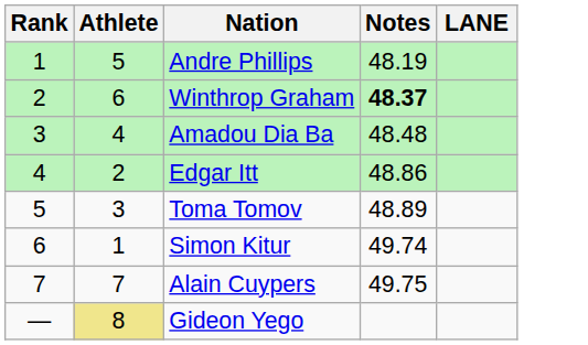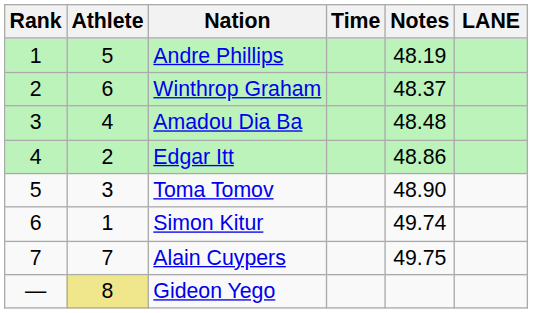 <table class="wikitable sortable" style="text-align:center">
 <tr>
 <th>Rank</th>
 <th>Athlete</th>
 <th>Nation</th>
+<th>Time</th>
 <th>Notes</th>
 <th style="width: 3em">LANE</th>
 </tr>
 <tr style="background:#bbf3bb;">
 <td>1</td>
 <td>5</td>
 <td align=left><a href='#'>Andre Phillips</a></td>
+<td align=left></td>
 <td>48.19</td>
 <td></td>
 </tr>
 <tr style="background:#bbf3bb;">
 <td>2</td>
 <td>6</td>
 <td align=left><a href='#'>Winthrop Graham</a></td>
-<td><strong>48.37</strong></td>
+<td align=left></td>
+<td>48.37</td>
 <td></td>
 </tr>
 <tr style="background:#bbf3bb;">
 <td>3</td>
 <td>4</td>
 <td align=left><a href='#'>Amadou Dia Ba</a></td>
+<td align=left></td>
 <td>48.48</td>
 <td></td>
 </tr>
 <tr style="background:#bbf3bb;">
 <td>4</td>
 <td>2</td>
 <td align=left><a href='#'>Edgar Itt</a></td>
+<td align=left></td>
 <td>48.86</td>
 <td></td>
 </tr>
 <tr>
 <td>5</td>
 <td>3</td>
 <td align=left><a href='#'>Toma Tomov</a></td>
-<td>48.89</td>
+<td align=left></td>
+<td>48.90</td>
 <td></td>
 </tr>
 <tr>
 <td>6</td>
 <td>1</td>
 <td align=left><a href='#'>Simon Kitur</a></td>
+<td align=left></td>
 <td>49.74</td>
 <td></td>
 </tr>
 <tr>
 <td>7</td>
 <td>7</td>
 <td align=left><a href='#'>Alain Cuypers</a></td>
+<td align=left></td>
 <td>49.75</td>
 <td></td>
 </tr>
 <tr>
 <td data-sort-value=8>—</td>
 <td style="background: khaki;">8</td>
 <td align=left><a href='#'>Gideon Yego</a></td>
+<td align=left></td>
 <td data-sort-value=80.00></td>
 <td></td>
 </tr>
 </table>
